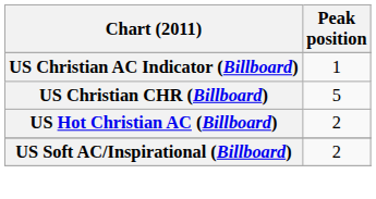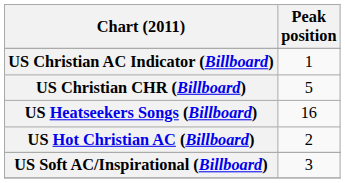 <table class="wikitable sortable plainrowheaders" style="text-align:center">
 <tr>
 <th scope="col">Chart (2011)</th>
 <th scope="col">Peak<br> position</th>
 </tr>
 <tr>
 </tr>
 <tr>
 <th scope="row">US Christian AC Indicator (<em><a href='#'>Billboard</a></em>)</th>
 <td align="center">1</td>
 </tr>
 <tr>
 <th scope="row">US Christian CHR (<em><a href='#'>Billboard</a></em>)</th>
 <td align="center">5</td>
 </tr>
 <tr>
+<th scope="row">US <a href='#'>Heatseekers Songs</a> (<em><a href='#'>Billboard</a></em>)</th>
+<td align="center">16</td>
+</tr>
+<tr>
 <th scope="row">US <a href='#'>Hot Christian AC</a> (<em><a href='#'>Billboard</a></em>)</th>
 <td align="center">2</td>
 </tr>
 <tr>
 </tr>
 <tr>
 <th scope="row">US Soft AC/Inspirational (<em><a href='#'>Billboard</a></em>)</th>
-<td align="center">2</td>
+<td align="center">3</td>
 </tr>
 <tr>
 </tr>
 </table>
